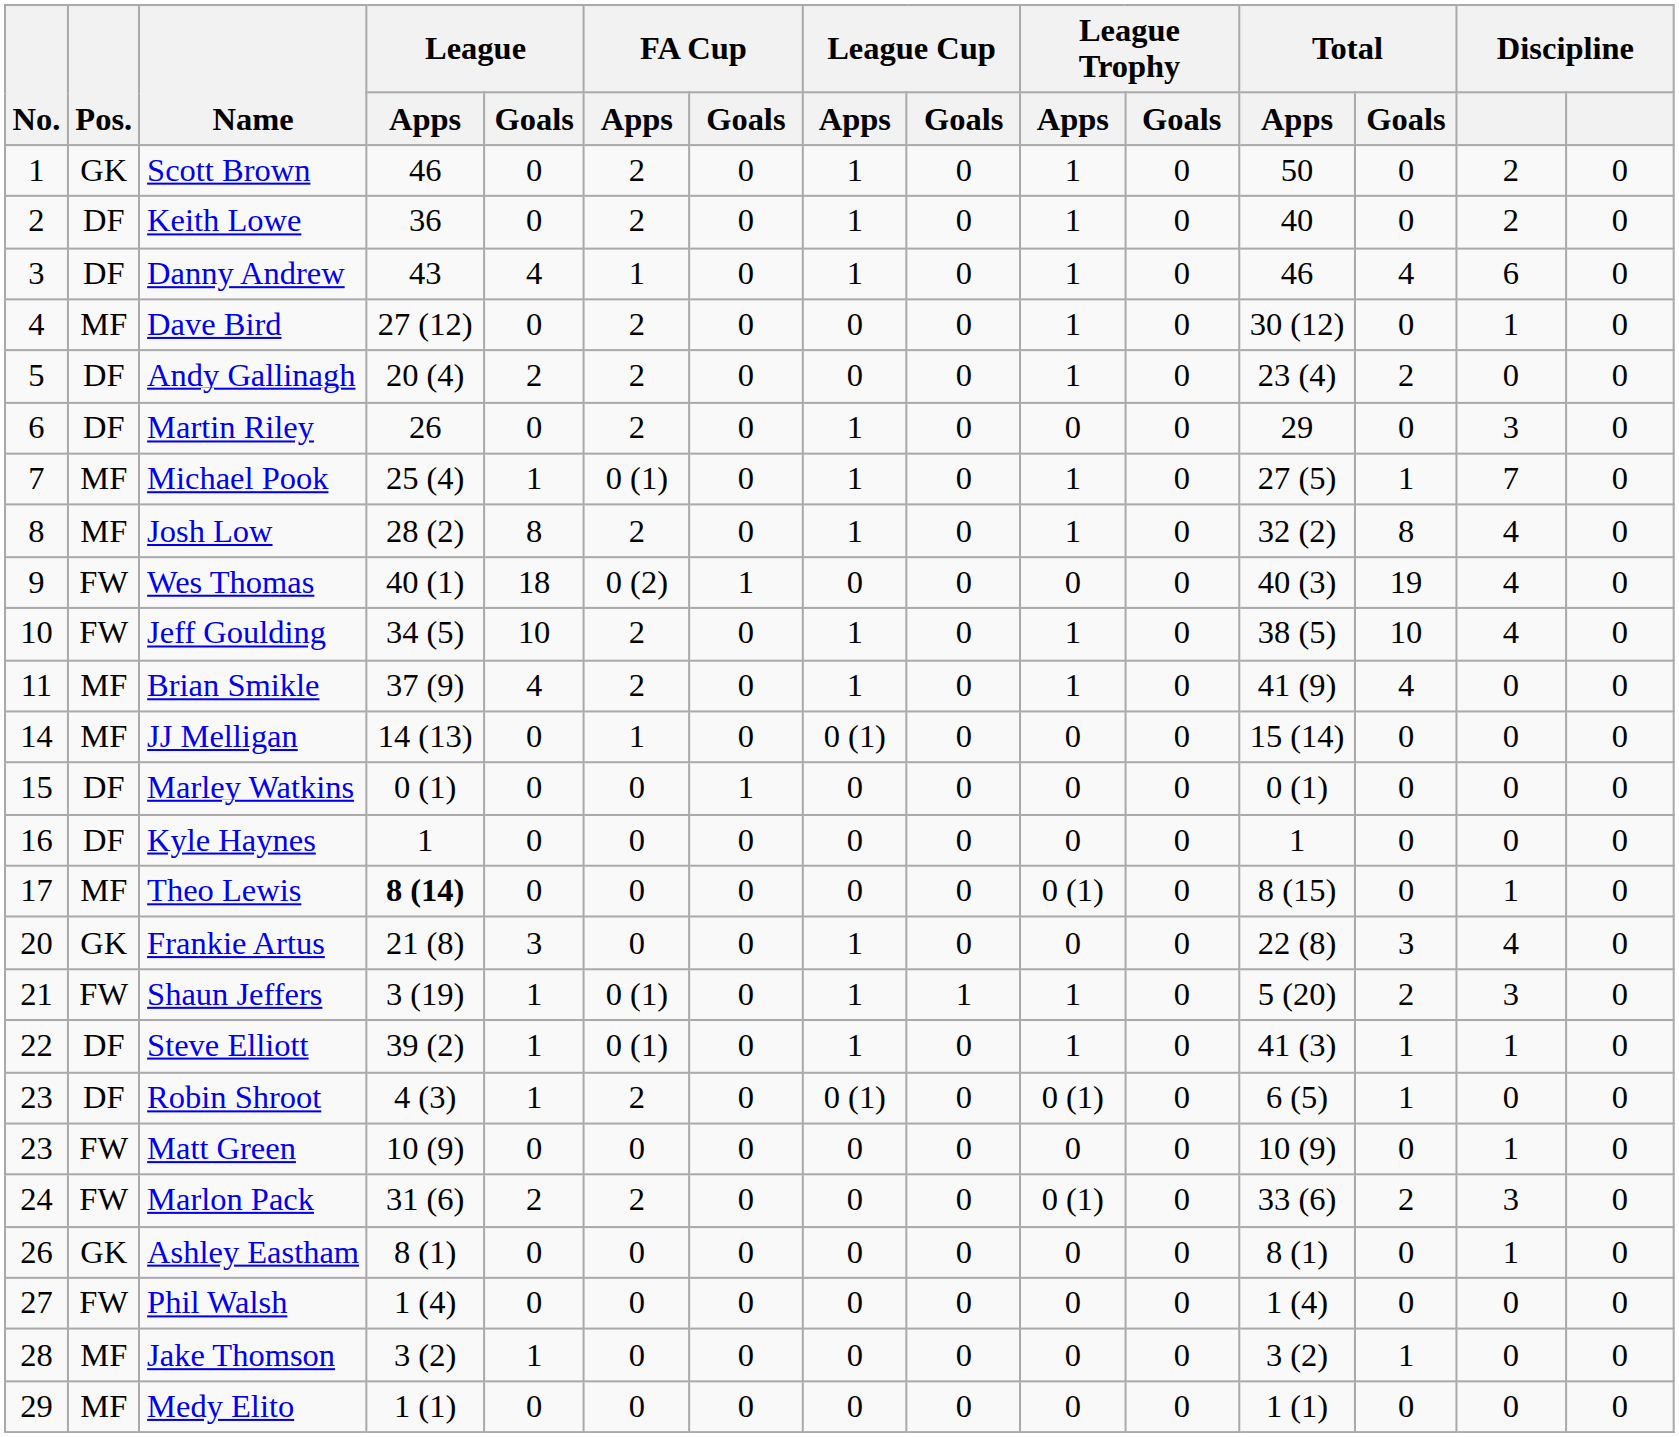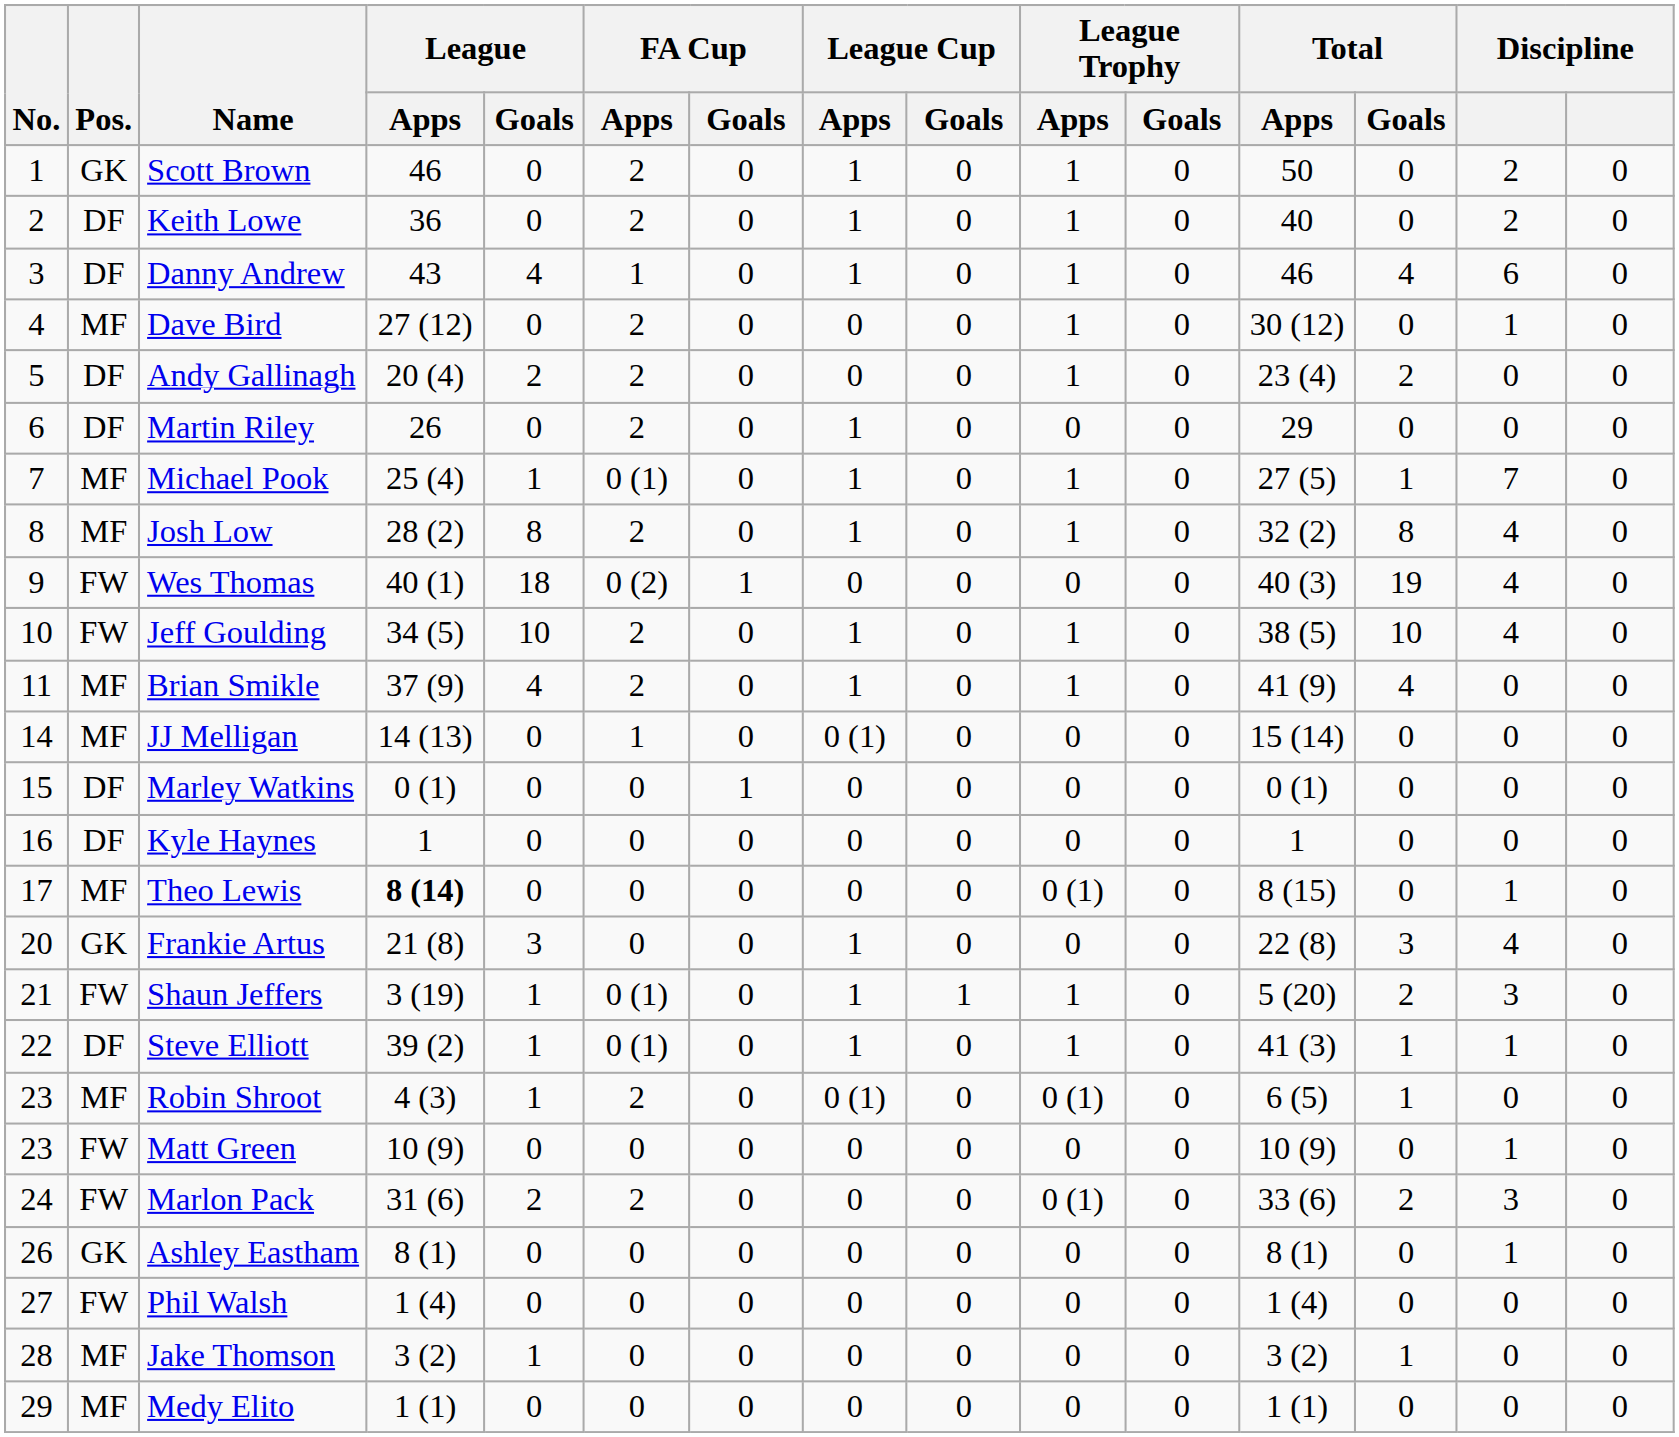 <table class="wikitable" style="text-align:center">
 <tr>
 <th rowspan="2" valign="bottom">No.</th>
 <th rowspan="2" valign="bottom">Pos.</th>
 <th rowspan="2" valign="bottom">Name</th>
 <th colspan="2" width="100">League</th>
 <th colspan="2" width="100">FA Cup</th>
 <th colspan="2" width="100">League Cup</th>
 <th colspan="2" width="100">League Trophy</th>
 <th colspan="2" width="100">Total</th>
 <th colspan="2" width="100">Discipline</th>
 </tr>
 <tr>
 <th>Apps</th>
 <th>Goals</th>
 <th>Apps</th>
 <th>Goals</th>
 <th>Apps</th>
 <th>Goals</th>
 <th>Apps</th>
 <th>Goals</th>
 <th>Apps</th>
 <th>Goals</th>
 <th></th>
 <th></th>
 </tr>
 <tr>
 <td>1</td>
 <td>GK</td>
 <td align="left"> <a href='#'>Scott Brown</a></td>
 <td>46</td>
 <td>0</td>
 <td>2</td>
 <td>0</td>
 <td>1</td>
 <td>0</td>
 <td>1</td>
 <td>0</td>
 <td>50</td>
 <td>0</td>
 <td>2</td>
 <td>0</td>
 </tr>
 <tr>
 <td>2</td>
 <td>DF</td>
 <td align="left"> <a href='#'>Keith Lowe</a></td>
 <td>36</td>
 <td>0</td>
 <td>2</td>
 <td>0</td>
 <td>1</td>
 <td>0</td>
 <td>1</td>
 <td>0</td>
 <td>40</td>
 <td>0</td>
 <td>2</td>
 <td>0</td>
 </tr>
 <tr>
 <td>3</td>
 <td>DF</td>
 <td align="left"> <a href='#'>Danny Andrew</a></td>
 <td>43</td>
 <td>4</td>
 <td>1</td>
 <td>0</td>
 <td>1</td>
 <td>0</td>
 <td>1</td>
 <td>0</td>
 <td>46</td>
 <td>4</td>
 <td>6</td>
 <td>0</td>
 </tr>
 <tr>
 <td>4</td>
 <td>MF</td>
 <td align="left"> <a href='#'>Dave Bird</a></td>
 <td>27 (12)</td>
 <td>0</td>
 <td>2</td>
 <td>0</td>
 <td>0</td>
 <td>0</td>
 <td>1</td>
 <td>0</td>
 <td>30 (12)</td>
 <td>0</td>
 <td>1</td>
 <td>0</td>
 </tr>
 <tr>
 <td>5</td>
 <td>DF</td>
 <td align="left"> <a href='#'>Andy Gallinagh</a></td>
 <td>20 (4)</td>
 <td>2</td>
 <td>2</td>
 <td>0</td>
 <td>0</td>
 <td>0</td>
 <td>1</td>
 <td>0</td>
 <td>23 (4)</td>
 <td>2</td>
 <td>0</td>
 <td>0</td>
 </tr>
 <tr>
 <td>6</td>
 <td>DF</td>
 <td align="left"> <a href='#'>Martin Riley</a></td>
 <td>26</td>
 <td>0</td>
 <td>2</td>
 <td>0</td>
 <td>1</td>
 <td>0</td>
 <td>0</td>
 <td>0</td>
 <td>29</td>
 <td>0</td>
-<td>3</td>
+<td>0</td>
 <td>0</td>
 </tr>
 <tr>
 <td>7</td>
 <td>MF</td>
 <td align="left"> <a href='#'>Michael Pook</a></td>
 <td>25 (4)</td>
 <td>1</td>
 <td>0 (1)</td>
 <td>0</td>
 <td>1</td>
 <td>0</td>
 <td>1</td>
 <td>0</td>
 <td>27 (5)</td>
 <td>1</td>
 <td>7</td>
 <td>0</td>
 </tr>
 <tr>
 <td>8</td>
 <td>MF</td>
 <td align="left"> <a href='#'>Josh Low</a></td>
 <td>28 (2)</td>
 <td>8</td>
 <td>2</td>
 <td>0</td>
 <td>1</td>
 <td>0</td>
 <td>1</td>
 <td>0</td>
 <td>32 (2)</td>
 <td>8</td>
 <td>4</td>
 <td>0</td>
 </tr>
 <tr>
 <td>9</td>
 <td>FW</td>
 <td align="left"> <a href='#'>Wes Thomas</a></td>
 <td>40 (1)</td>
 <td>18</td>
 <td>0 (2)</td>
 <td>1</td>
 <td>0</td>
 <td>0</td>
 <td>0</td>
 <td>0</td>
 <td>40 (3)</td>
 <td>19</td>
 <td>4</td>
 <td>0</td>
 </tr>
 <tr>
 <td>10</td>
 <td>FW</td>
 <td align="left"> <a href='#'>Jeff Goulding</a></td>
 <td>34 (5)</td>
 <td>10</td>
 <td>2</td>
 <td>0</td>
 <td>1</td>
 <td>0</td>
 <td>1</td>
 <td>0</td>
 <td>38 (5)</td>
 <td>10</td>
 <td>4</td>
 <td>0</td>
 </tr>
 <tr>
 <td>11</td>
 <td>MF</td>
 <td align="left"> <a href='#'>Brian Smikle</a></td>
 <td>37 (9)</td>
 <td>4</td>
 <td>2</td>
 <td>0</td>
 <td>1</td>
 <td>0</td>
 <td>1</td>
 <td>0</td>
 <td>41 (9)</td>
 <td>4</td>
 <td>0</td>
 <td>0</td>
 </tr>
 <tr>
 <td>14</td>
 <td>MF</td>
 <td align="left"> <a href='#'>JJ Melligan</a></td>
 <td>14 (13)</td>
 <td>0</td>
 <td>1</td>
 <td>0</td>
 <td>0 (1)</td>
 <td>0</td>
 <td>0</td>
 <td>0</td>
 <td>15 (14)</td>
 <td>0</td>
 <td>0</td>
 <td>0</td>
 </tr>
 <tr>
 <td>15</td>
 <td>DF</td>
 <td align="left"> <a href='#'>Marley Watkins</a></td>
 <td>0 (1)</td>
 <td>0</td>
 <td>0</td>
 <td>1</td>
 <td>0</td>
 <td>0</td>
 <td>0</td>
 <td>0</td>
 <td>0 (1)</td>
 <td>0</td>
 <td>0</td>
 <td>0</td>
 </tr>
 <tr>
 <td>16</td>
 <td>DF</td>
 <td align="left"> <a href='#'>Kyle Haynes</a></td>
 <td>1</td>
 <td>0</td>
 <td>0</td>
 <td>0</td>
 <td>0</td>
 <td>0</td>
 <td>0</td>
 <td>0</td>
 <td>1</td>
 <td>0</td>
 <td>0</td>
 <td>0</td>
 </tr>
 <tr>
 <td>17</td>
 <td>MF</td>
 <td align="left"> <a href='#'>Theo Lewis</a></td>
 <td><strong>8 (14)</strong></td>
 <td>0</td>
 <td>0</td>
 <td>0</td>
 <td>0</td>
 <td>0</td>
 <td>0 (1)</td>
 <td>0</td>
 <td>8 (15)</td>
 <td>0</td>
 <td>1</td>
 <td>0</td>
 </tr>
 <tr>
 <td>20</td>
 <td>GK</td>
 <td align="left"> <a href='#'>Frankie Artus</a></td>
 <td>21 (8)</td>
 <td>3</td>
 <td>0</td>
 <td>0</td>
 <td>1</td>
 <td>0</td>
 <td>0</td>
 <td>0</td>
 <td>22 (8)</td>
 <td>3</td>
 <td>4</td>
 <td>0</td>
 </tr>
 <tr>
 <td>21</td>
 <td>FW</td>
 <td align="left"> <a href='#'>Shaun Jeffers</a></td>
 <td>3 (19)</td>
 <td>1</td>
 <td>0 (1)</td>
 <td>0</td>
 <td>1</td>
 <td>1</td>
 <td>1</td>
 <td>0</td>
 <td>5 (20)</td>
 <td>2</td>
 <td>3</td>
 <td>0</td>
 </tr>
 <tr>
 <td>22</td>
 <td>DF</td>
 <td align="left"> <a href='#'>Steve Elliott</a></td>
 <td>39 (2)</td>
 <td>1</td>
 <td>0 (1)</td>
 <td>0</td>
 <td>1</td>
 <td>0</td>
 <td>1</td>
 <td>0</td>
 <td>41 (3)</td>
 <td>1</td>
 <td>1</td>
 <td>0</td>
 </tr>
 <tr>
 <td>23</td>
-<td>DF</td>
+<td>MF</td>
 <td align="left"> <a href='#'>Robin Shroot</a></td>
 <td>4 (3)</td>
 <td>1</td>
 <td>2</td>
 <td>0</td>
 <td>0 (1)</td>
 <td>0</td>
 <td>0 (1)</td>
 <td>0</td>
 <td>6 (5)</td>
 <td>1</td>
 <td>0</td>
 <td>0</td>
 </tr>
 <tr>
 <td>23</td>
 <td>FW</td>
 <td align="left"> <a href='#'>Matt Green</a></td>
 <td>10 (9)</td>
 <td>0</td>
 <td>0</td>
 <td>0</td>
 <td>0</td>
 <td>0</td>
 <td>0</td>
 <td>0</td>
 <td>10 (9)</td>
 <td>0</td>
 <td>1</td>
 <td>0</td>
 </tr>
 <tr>
 <td>24</td>
 <td>FW</td>
 <td align="left"> <a href='#'>Marlon Pack</a></td>
 <td>31 (6)</td>
 <td>2</td>
 <td>2</td>
 <td>0</td>
 <td>0</td>
 <td>0</td>
 <td>0 (1)</td>
 <td>0</td>
 <td>33 (6)</td>
 <td>2</td>
 <td>3</td>
 <td>0</td>
 </tr>
 <tr>
 <td>26</td>
 <td>GK</td>
 <td align="left"> <a href='#'>Ashley Eastham</a></td>
 <td>8 (1)</td>
 <td>0</td>
 <td>0</td>
 <td>0</td>
 <td>0</td>
 <td>0</td>
 <td>0</td>
 <td>0</td>
 <td>8 (1)</td>
 <td>0</td>
 <td>1</td>
 <td>0</td>
 </tr>
 <tr>
 <td>27</td>
 <td>FW</td>
 <td align="left"> <a href='#'>Phil Walsh</a></td>
 <td>1 (4)</td>
 <td>0</td>
 <td>0</td>
 <td>0</td>
 <td>0</td>
 <td>0</td>
 <td>0</td>
 <td>0</td>
 <td>1 (4)</td>
 <td>0</td>
 <td>0</td>
 <td>0</td>
 </tr>
 <tr>
 <td>28</td>
 <td>MF</td>
 <td align="left"> <a href='#'>Jake Thomson</a></td>
 <td>3 (2)</td>
 <td>1</td>
 <td>0</td>
 <td>0</td>
 <td>0</td>
 <td>0</td>
 <td>0</td>
 <td>0</td>
 <td>3 (2)</td>
 <td>1</td>
 <td>0</td>
 <td>0</td>
 </tr>
 <tr>
 <td>29</td>
 <td>MF</td>
 <td align="left"> <a href='#'>Medy Elito</a></td>
 <td>1 (1)</td>
 <td>0</td>
 <td>0</td>
 <td>0</td>
 <td>0</td>
 <td>0</td>
 <td>0</td>
 <td>0</td>
 <td>1 (1)</td>
 <td>0</td>
 <td>0</td>
 <td>0</td>
 </tr>
 </table>
